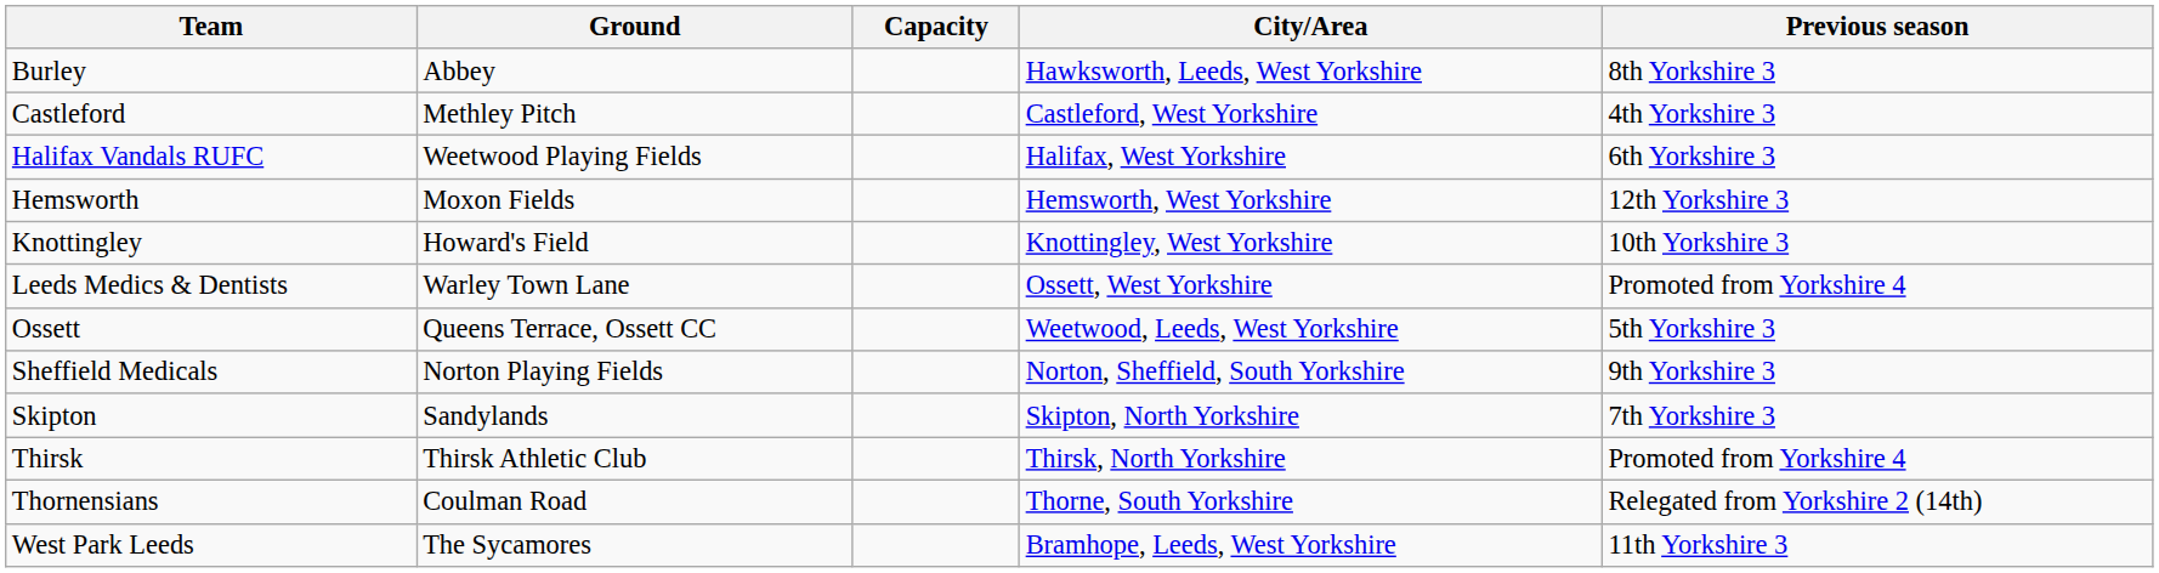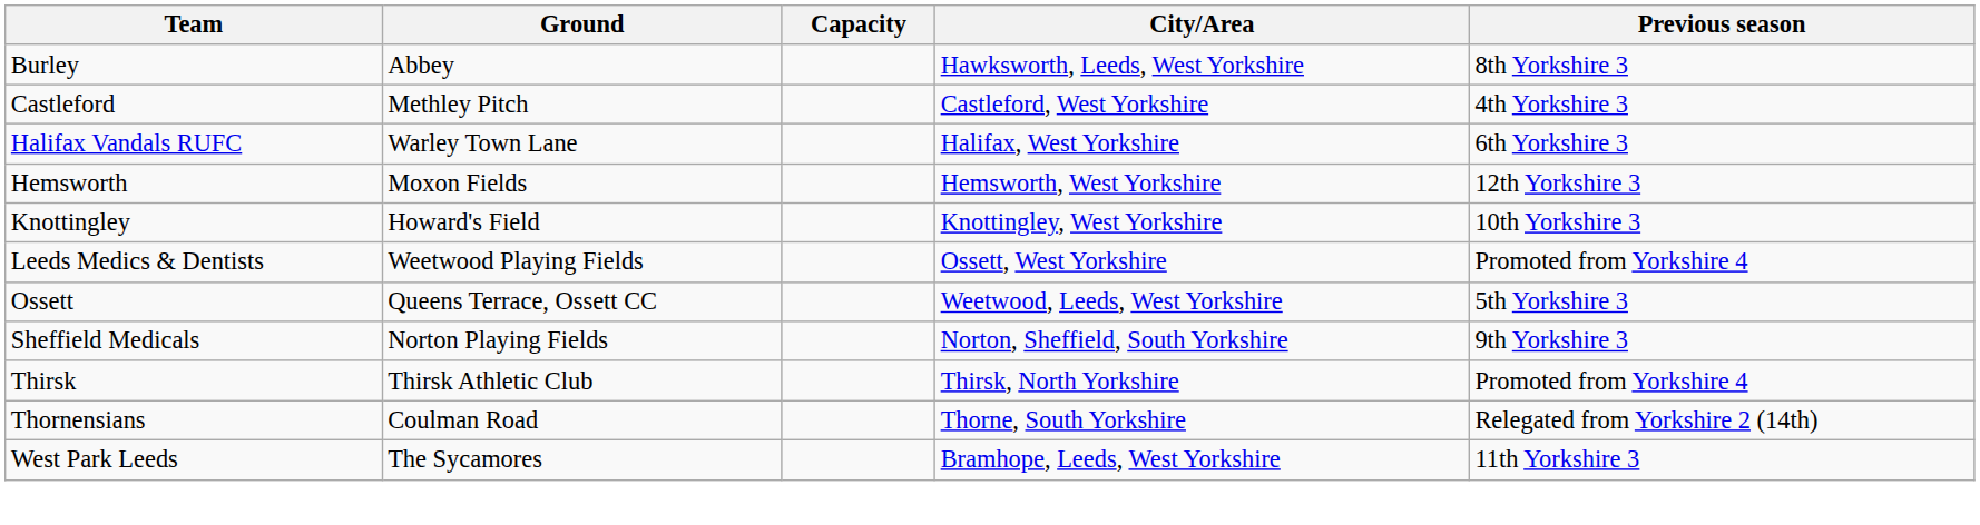 <table class="wikitable sortable" width=100%>
 <tr>
 <th>Team</th>
 <th>Ground</th>
 <th>Capacity</th>
 <th>City/Area</th>
 <th>Previous season</th>
 </tr>
 <tr>
 <td>Burley</td>
 <td>Abbey</td>
 <td></td>
 <td><a href='#'>Hawksworth</a>, <a href='#'>Leeds</a>, <a href='#'>West Yorkshire</a></td>
 <td>8th <a href='#'>Yorkshire 3</a></td>
 </tr>
 <tr>
 <td>Castleford</td>
 <td>Methley Pitch</td>
 <td></td>
 <td><a href='#'>Castleford</a>, <a href='#'>West Yorkshire</a></td>
 <td>4th <a href='#'>Yorkshire 3</a></td>
 </tr>
 <tr>
 <td><a href='#'>Halifax Vandals RUFC</a></td>
-<td>Weetwood Playing Fields</td>
+<td>Warley Town Lane</td>
 <td></td>
 <td><a href='#'>Halifax</a>, <a href='#'>West Yorkshire</a></td>
 <td>6th <a href='#'>Yorkshire 3</a></td>
 </tr>
 <tr>
 <td>Hemsworth</td>
 <td>Moxon Fields</td>
 <td></td>
 <td><a href='#'>Hemsworth</a>, <a href='#'>West Yorkshire</a></td>
 <td>12th <a href='#'>Yorkshire 3</a></td>
 </tr>
 <tr>
 <td>Knottingley</td>
 <td>Howard's Field</td>
 <td></td>
 <td><a href='#'>Knottingley</a>, <a href='#'>West Yorkshire</a></td>
 <td>10th <a href='#'>Yorkshire 3</a></td>
 </tr>
 <tr>
 <td>Leeds Medics & Dentists</td>
-<td>Warley Town Lane</td>
+<td>Weetwood Playing Fields</td>
 <td></td>
 <td><a href='#'>Ossett</a>, <a href='#'>West Yorkshire</a></td>
 <td>Promoted from <a href='#'>Yorkshire 4</a></td>
 </tr>
 <tr>
 <td>Ossett</td>
 <td>Queens Terrace, Ossett CC</td>
 <td></td>
 <td><a href='#'>Weetwood</a>, <a href='#'>Leeds</a>, <a href='#'>West Yorkshire</a></td>
 <td>5th <a href='#'>Yorkshire 3</a></td>
 </tr>
 <tr>
 <td>Sheffield Medicals</td>
 <td>Norton Playing Fields</td>
 <td></td>
 <td><a href='#'>Norton</a>, <a href='#'>Sheffield</a>, <a href='#'>South Yorkshire</a></td>
 <td>9th <a href='#'>Yorkshire 3</a></td>
-</tr>
-<tr>
-<td>Skipton</td>
-<td>Sandylands</td>
-<td></td>
-<td><a href='#'>Skipton</a>, <a href='#'>North Yorkshire</a></td>
-<td>7th <a href='#'>Yorkshire 3</a></td>
 </tr>
 <tr>
 <td>Thirsk</td>
 <td>Thirsk Athletic Club</td>
 <td></td>
 <td><a href='#'>Thirsk</a>, <a href='#'>North Yorkshire</a></td>
 <td>Promoted from <a href='#'>Yorkshire 4</a></td>
 </tr>
 <tr>
 <td>Thornensians</td>
 <td>Coulman Road</td>
 <td></td>
 <td><a href='#'>Thorne</a>, <a href='#'>South Yorkshire</a></td>
 <td>Relegated from <a href='#'>Yorkshire 2</a> (14th)</td>
 </tr>
 <tr>
 <td>West Park Leeds</td>
 <td>The Sycamores</td>
 <td></td>
 <td><a href='#'>Bramhope</a>, <a href='#'>Leeds</a>, <a href='#'>West Yorkshire</a></td>
 <td>11th <a href='#'>Yorkshire 3</a></td>
 </tr>
 </table>
